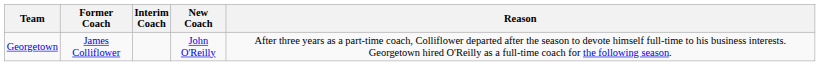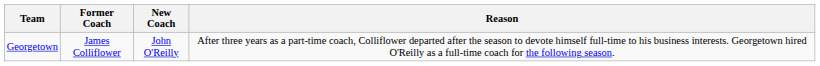 <table class="wikitable" style="text-align:center;">
 <tr>
 <th>Team</th>
 <th>Former<br>Coach</th>
-<th>Interim<br>Coach</th>
 <th>New<br>Coach</th>
 <th>Reason</th>
 </tr>
 <tr>
 <td><a href='#'>Georgetown</a></td>
 <td><a href='#'>James Colliflower</a></td>
-<td></td>
 <td><a href='#'>John O'Reilly</a></td>
 <td>After three years as a part-time coach, Colliflower departed after the season to devote himself full-time to his business interests. Georgetown hired O'Reilly as a full-time coach for <a href='#'>the following season</a>.</td>
 </tr>
 </table>
